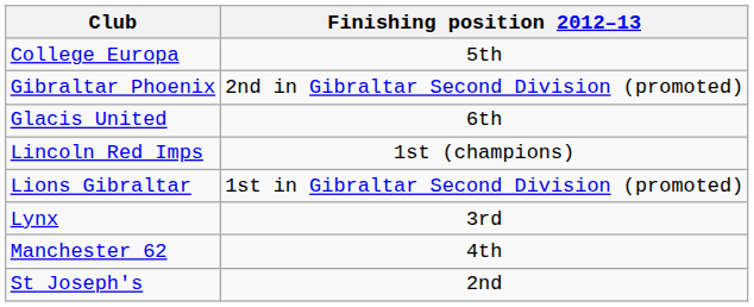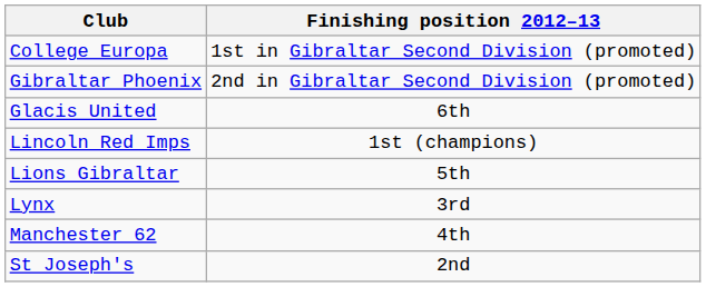 <table class="wikitable" style="text-align:center;">
 <tr>
 <th>Club</th>
 <th>Finishing position <a href='#'>2012–13</a></th>
 </tr>
 <tr>
 <td align=left><a href='#'>College Europa</a></td>
-<td>5th</td>
+<td>1st in <a href='#'>Gibraltar Second Division</a> (promoted)</td>
 </tr>
 <tr>
 <td align=left><a href='#'>Gibraltar Phoenix</a></td>
 <td>2nd in <a href='#'>Gibraltar Second Division</a> (promoted)</td>
 </tr>
 <tr>
 <td align=left><a href='#'>Glacis United</a></td>
 <td>6th</td>
 </tr>
 <tr>
 <td align=left><a href='#'>Lincoln Red Imps</a></td>
 <td>1st (champions)</td>
 </tr>
 <tr>
 <td align=left><a href='#'>Lions Gibraltar</a></td>
-<td>1st in <a href='#'>Gibraltar Second Division</a> (promoted)</td>
+<td>5th</td>
 </tr>
 <tr>
 <td align=left><a href='#'>Lynx</a></td>
 <td>3rd</td>
 </tr>
 <tr>
 <td align=left><a href='#'>Manchester 62</a></td>
 <td>4th</td>
 </tr>
 <tr>
 <td align=left><a href='#'>St Joseph's</a></td>
 <td>2nd</td>
 </tr>
 </table>
